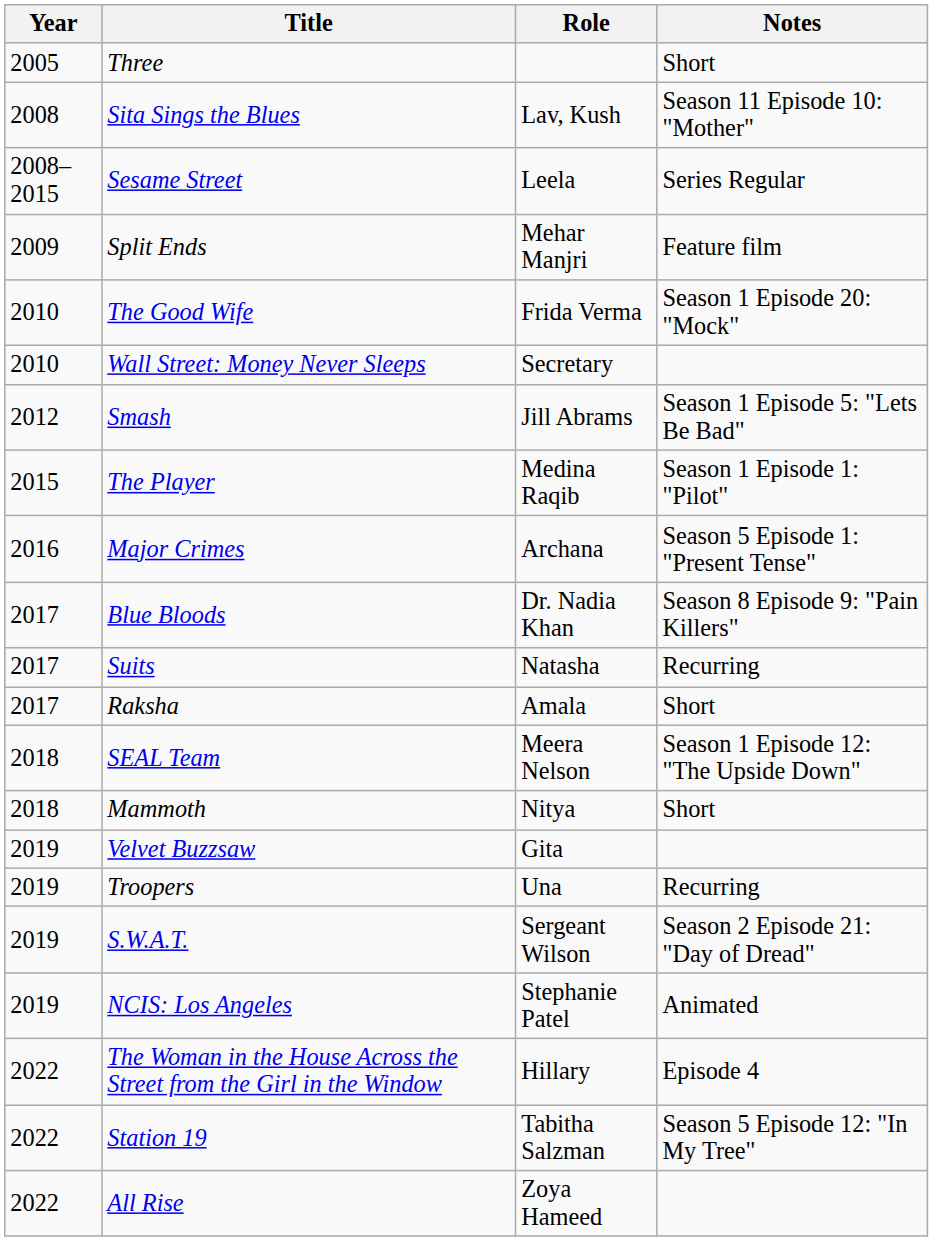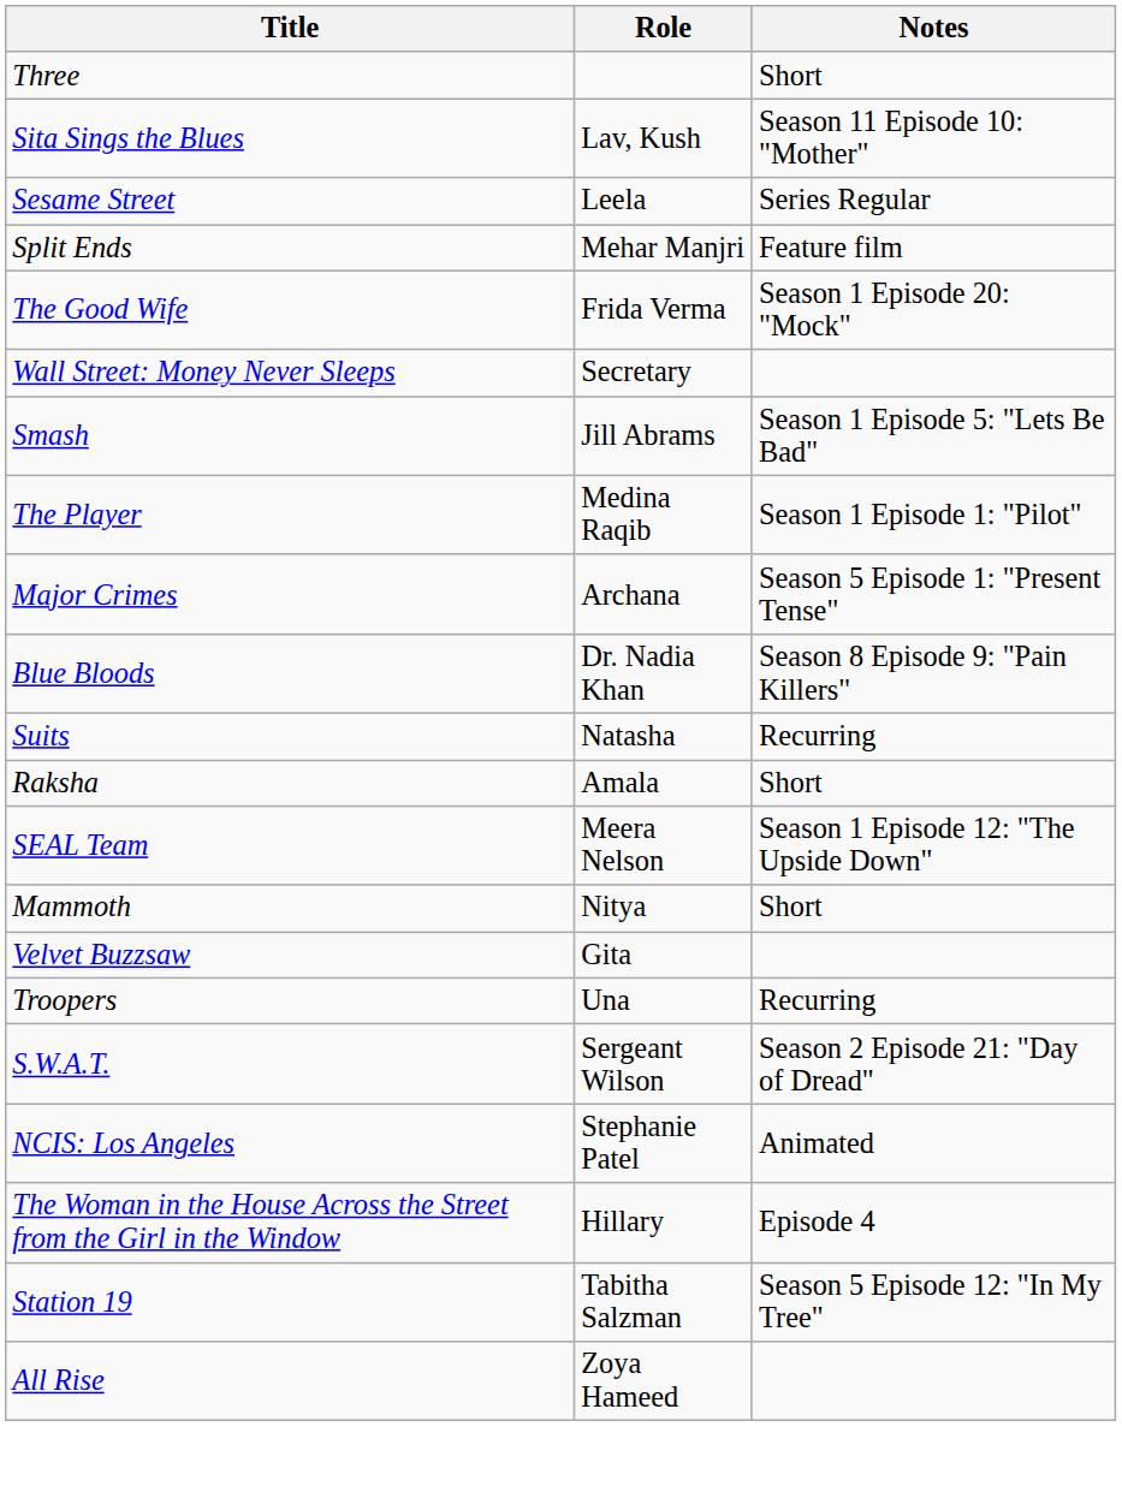 <table class="wikitable sortable">
 <tr>
-<th>Year</th>
 <th>Title</th>
 <th>Role</th>
 <th>Notes</th>
 </tr>
 <tr>
-<td>2005</td>
 <td><em>Three</em></td>
 <td></td>
 <td>Short</td>
 </tr>
 <tr>
-<td>2008</td>
 <td><em><a href='#'>Sita Sings the Blues</a></em></td>
 <td>Lav, Kush</td>
 <td>Season 11 Episode 10: "Mother"</td>
 </tr>
 <tr>
-<td>2008–2015</td>
 <td><em><a href='#'>Sesame Street</a></em></td>
 <td>Leela</td>
 <td>Series Regular</td>
 </tr>
 <tr>
-<td>2009</td>
 <td><em>Split Ends</em></td>
 <td>Mehar Manjri</td>
 <td>Feature film</td>
 </tr>
 <tr>
-<td>2010</td>
 <td><em><a href='#'>The Good Wife</a></em></td>
 <td>Frida Verma</td>
 <td>Season 1 Episode 20: "Mock"</td>
 </tr>
 <tr>
-<td>2010</td>
 <td><em><a href='#'>Wall Street: Money Never Sleeps</a></em></td>
 <td>Secretary</td>
 <td></td>
 </tr>
 <tr>
-<td>2012</td>
 <td><em><a href='#'>Smash</a></em></td>
 <td>Jill Abrams</td>
 <td>Season 1 Episode 5: "Lets Be Bad"</td>
 </tr>
 <tr>
-<td>2015</td>
 <td><em><a href='#'>The Player</a></em></td>
 <td>Medina Raqib</td>
 <td>Season 1 Episode 1: "Pilot"</td>
 </tr>
 <tr>
-<td>2016</td>
 <td><em><a href='#'>Major Crimes</a></em></td>
 <td>Archana</td>
 <td>Season 5 Episode 1: "Present Tense"</td>
 </tr>
 <tr>
-<td>2017</td>
 <td><em><a href='#'>Blue Bloods</a></em></td>
 <td>Dr. Nadia Khan</td>
 <td>Season 8 Episode 9: "Pain Killers"</td>
 </tr>
 <tr>
-<td>2017</td>
 <td><em><a href='#'>Suits</a></em></td>
 <td>Natasha</td>
 <td>Recurring</td>
 </tr>
 <tr>
-<td>2017</td>
 <td><em>Raksha</em></td>
 <td>Amala</td>
 <td>Short</td>
 </tr>
 <tr>
-<td>2018</td>
 <td><em><a href='#'>SEAL Team</a></em></td>
 <td>Meera Nelson</td>
 <td>Season 1 Episode 12: "The Upside Down"</td>
 </tr>
 <tr>
-<td>2018</td>
 <td><em>Mammoth</em></td>
 <td>Nitya</td>
 <td>Short</td>
 </tr>
 <tr>
-<td>2019</td>
 <td><em><a href='#'>Velvet Buzzsaw</a></em></td>
 <td>Gita</td>
 <td></td>
 </tr>
 <tr>
-<td>2019</td>
 <td><em>Troopers</em></td>
 <td>Una</td>
 <td>Recurring</td>
 </tr>
 <tr>
-<td>2019</td>
 <td><em><a href='#'>S.W.A.T.</a></em></td>
 <td>Sergeant Wilson</td>
 <td>Season 2 Episode 21: "Day of Dread"</td>
 </tr>
 <tr>
-<td>2019</td>
 <td><em><a href='#'>NCIS: Los Angeles</a></em></td>
 <td>Stephanie Patel</td>
 <td>Animated</td>
 </tr>
 <tr>
-<td>2022</td>
 <td><em><a href='#'>The Woman in the House Across the Street from the Girl in the Window</a></em></td>
 <td>Hillary</td>
 <td>Episode 4</td>
 </tr>
 <tr>
-<td>2022</td>
 <td><em><a href='#'>Station 19</a></em></td>
 <td>Tabitha Salzman</td>
 <td>Season 5 Episode 12: "In My Tree"</td>
 </tr>
 <tr>
-<td>2022</td>
 <td><em><a href='#'>All Rise</a></em></td>
 <td>Zoya Hameed</td>
 <td></td>
 </tr>
 </table>
